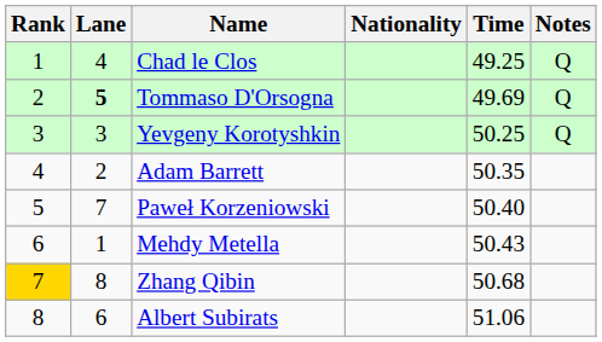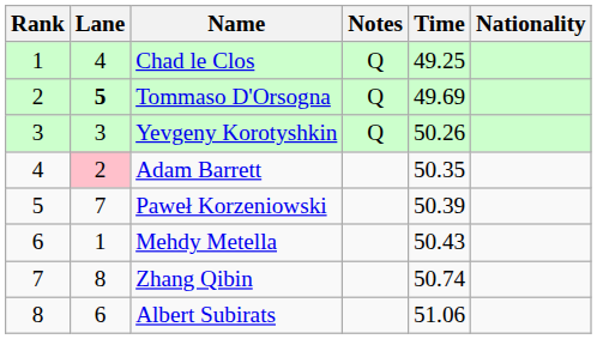 <table class="wikitable sortable" style="text-align:center">
 <tr>
 <th>Rank</th>
 <th>Lane</th>
 <th>Name</th>
+<th>Notes</th>
+<th>Time</th>
 <th>Nationality</th>
-<th>Time</th>
-<th>Notes</th>
 </tr>
 <tr bgcolor=ccffcc>
 <td>1</td>
 <td>4</td>
 <td align=left><a href='#'>Chad le Clos</a></td>
+<td>Q</td>
+<td>49.25</td>
 <td align=left></td>
-<td>49.25</td>
-<td>Q</td>
 </tr>
 <tr bgcolor=ccffcc>
 <td>2</td>
 <td><strong>5</strong></td>
 <td align=left><a href='#'>Tommaso D'Orsogna</a></td>
+<td>Q</td>
+<td>49.69</td>
 <td align=left></td>
-<td>49.69</td>
-<td>Q</td>
 </tr>
 <tr bgcolor=ccffcc>
 <td>3</td>
 <td>3</td>
 <td align=left><a href='#'>Yevgeny Korotyshkin</a></td>
+<td>Q</td>
+<td>50.26</td>
 <td align=left></td>
-<td>50.25</td>
-<td>Q</td>
 </tr>
 <tr>
 <td>4</td>
-<td>2</td>
+<td style="background: pink;">2</td>
 <td align=left><a href='#'>Adam Barrett</a></td>
+<td></td>
+<td>50.35</td>
 <td align=left></td>
-<td>50.35</td>
-<td></td>
 </tr>
 <tr>
 <td>5</td>
 <td>7</td>
 <td align=left><a href='#'>Paweł Korzeniowski</a></td>
+<td></td>
+<td>50.39</td>
 <td align=left></td>
-<td>50.40</td>
-<td></td>
 </tr>
 <tr>
 <td>6</td>
 <td>1</td>
 <td align=left><a href='#'>Mehdy Metella</a></td>
+<td></td>
+<td>50.43</td>
 <td align=left></td>
-<td>50.43</td>
-<td></td>
 </tr>
 <tr>
-<td style="background: gold;">7</td>
+<td>7</td>
 <td>8</td>
 <td align=left><a href='#'>Zhang Qibin</a></td>
+<td></td>
+<td>50.74</td>
 <td align=left></td>
-<td>50.68</td>
-<td></td>
 </tr>
 <tr>
 <td>8</td>
 <td>6</td>
 <td align=left><a href='#'>Albert Subirats</a></td>
+<td></td>
+<td>51.06</td>
 <td align=left></td>
-<td>51.06</td>
-<td></td>
 </tr>
 </table>
